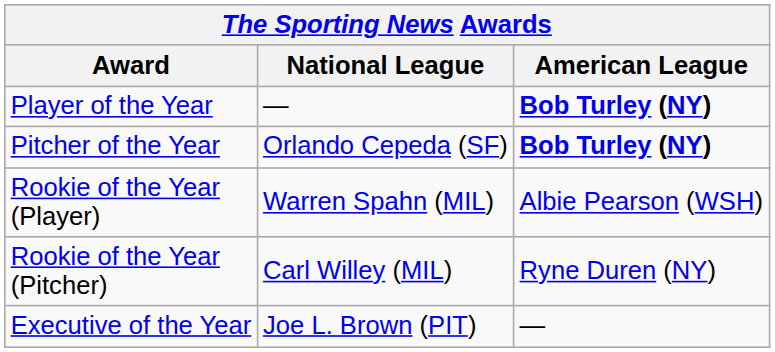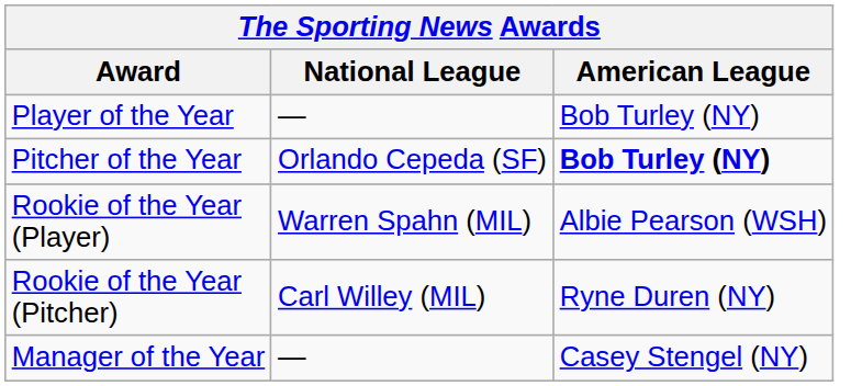 <table class="wikitable">
 <tr>
 <th colspan="3"><em><a href='#'>The Sporting News</a></em> <a href='#'>Awards</a></th>
 </tr>
 <tr>
 <th>Award</th>
 <th>National League</th>
 <th>American League</th>
 </tr>
 <tr>
 <td><a href='#'>Player of the Year</a></td>
 <td>—</td>
-<td><strong><a href='#'>Bob Turley</a> (<a href='#'>NY</a>)</strong></td>
+<td><a href='#'>Bob Turley</a> (<a href='#'>NY</a>)</td>
 </tr>
 <tr>
 <td><a href='#'>Pitcher of the Year</a></td>
 <td><a href='#'>Orlando Cepeda</a> (<a href='#'>SF</a>)</td>
 <td><strong><a href='#'>Bob Turley</a> (<a href='#'>NY</a>)</strong></td>
 </tr>
 <tr>
 <td><a href='#'>Rookie of the Year</a><br>(Player)</td>
 <td><a href='#'>Warren Spahn</a> (<a href='#'>MIL</a>)</td>
 <td><a href='#'>Albie Pearson</a> (<a href='#'>WSH</a>)</td>
 </tr>
 <tr>
 <td><a href='#'>Rookie of the Year</a><br>(Pitcher)</td>
 <td><a href='#'>Carl Willey</a> (<a href='#'>MIL</a>)</td>
 <td><a href='#'>Ryne Duren</a> (<a href='#'>NY</a>)</td>
 </tr>
 <tr>
-<td><a href='#'>Executive of the Year</a></td>
-<td><a href='#'>Joe L. Brown</a> (<a href='#'>PIT</a>)</td>
+<td><a href='#'>Manager of the Year</a></td>
 <td>—</td>
+<td><a href='#'>Casey Stengel</a> (<a href='#'>NY</a>)</td>
 </tr>
 </table>
